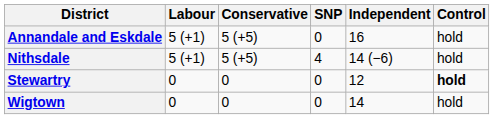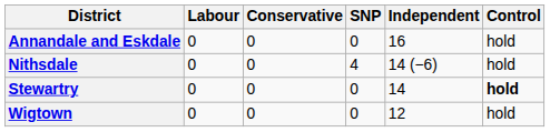 <table class="wikitable">
 <tr>
 <th scope="col">District</th>
 <th scope="col">Labour</th>
 <th scope="col">Conservative</th>
 <th scope="col">SNP</th>
 <th scope="col">Independent</th>
 <th scope="col" colspan=2>Control<br></th>
 </tr>
 <tr>
 <th scope="row" style="text-align: left;"><a href='#'>Annandale and Eskdale</a></th>
-<td>5 (+1)</td>
-<td>5 (+5)</td>
+<td>0</td>
+<td>0</td>
 <td>0</td>
 <td>16</td>
 <td> hold</td>
 </tr>
 <tr>
 <th scope="row" style="text-align: left;"><a href='#'>Nithsdale</a></th>
-<td>5 (+1)</td>
-<td>5 (+5)</td>
+<td>0</td>
+<td>0</td>
 <td>4</td>
 <td>14 (−6)</td>
 <td> hold</td>
 </tr>
 <tr>
 <th scope="row" style="text-align: left;"><a href='#'>Stewartry</a></th>
 <td>0</td>
 <td>0</td>
 <td>0</td>
-<td>12</td>
+<td>14</td>
 <td><strong> hold</strong></td>
 </tr>
 <tr>
 <th scope="row" style="text-align: left;"><a href='#'>Wigtown</a></th>
 <td>0</td>
 <td>0</td>
 <td>0</td>
-<td>14</td>
+<td>12</td>
 <td> hold</td>
 </tr>
 </table>
